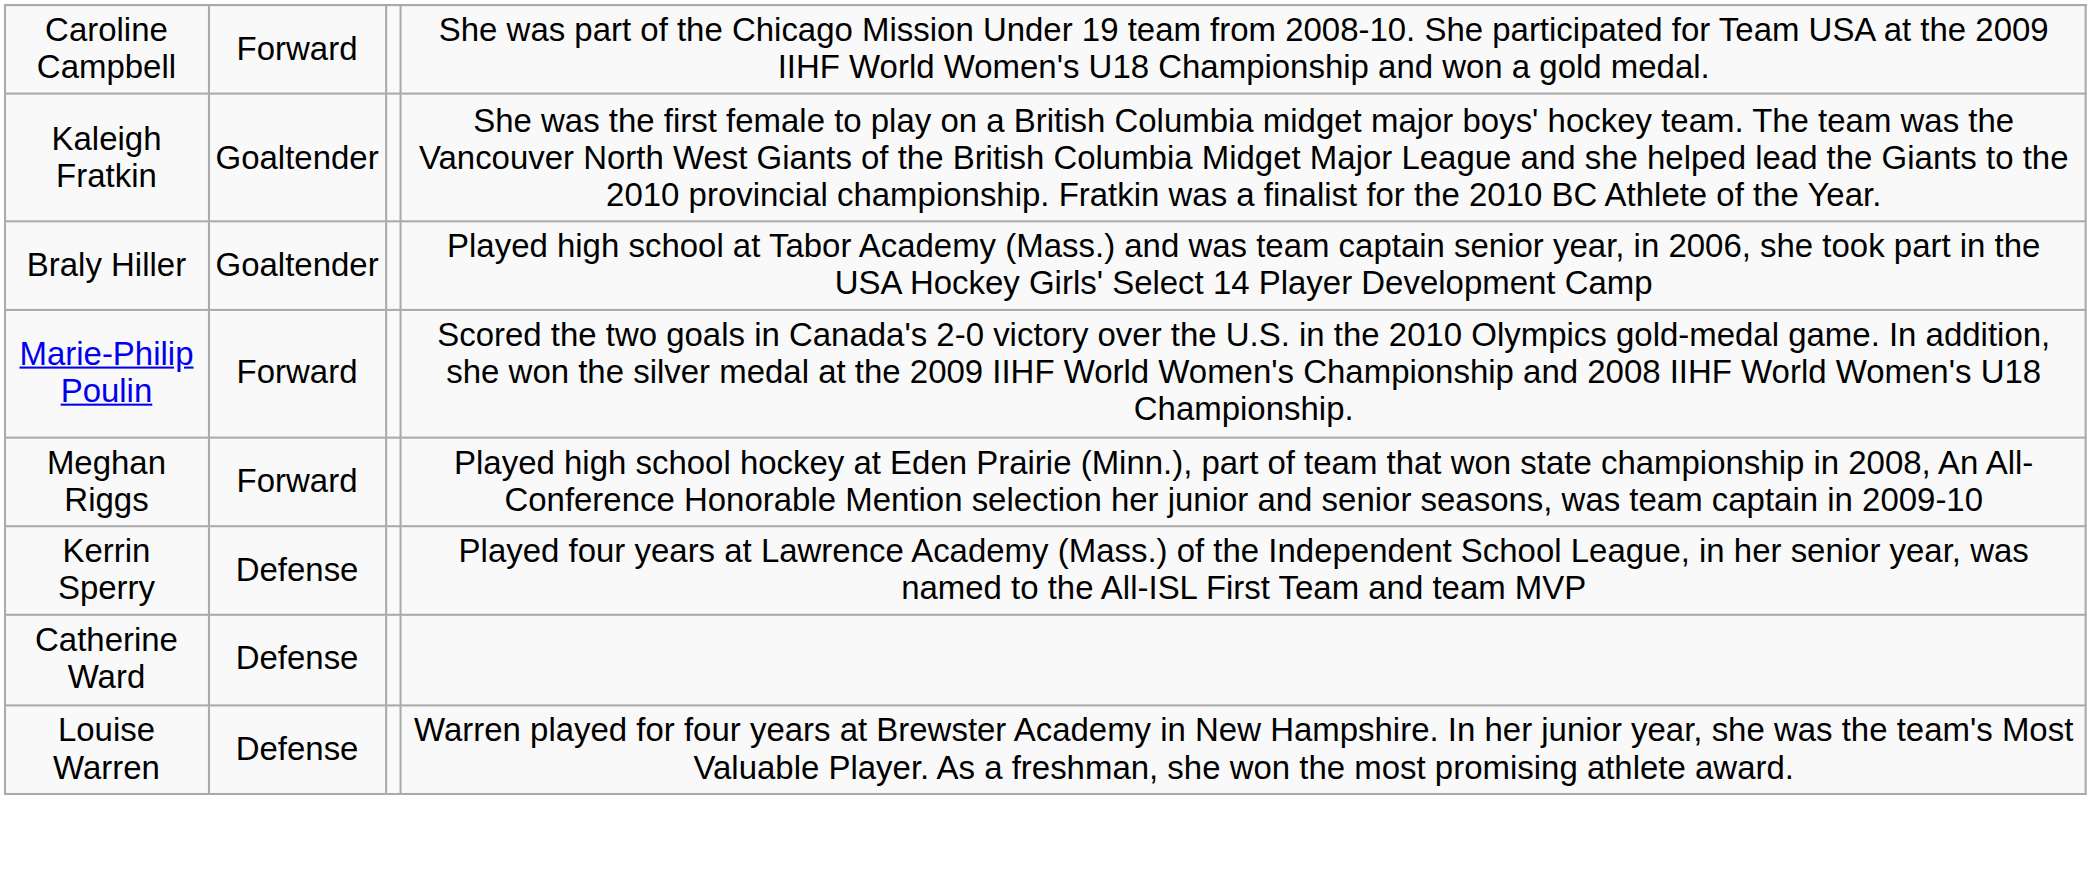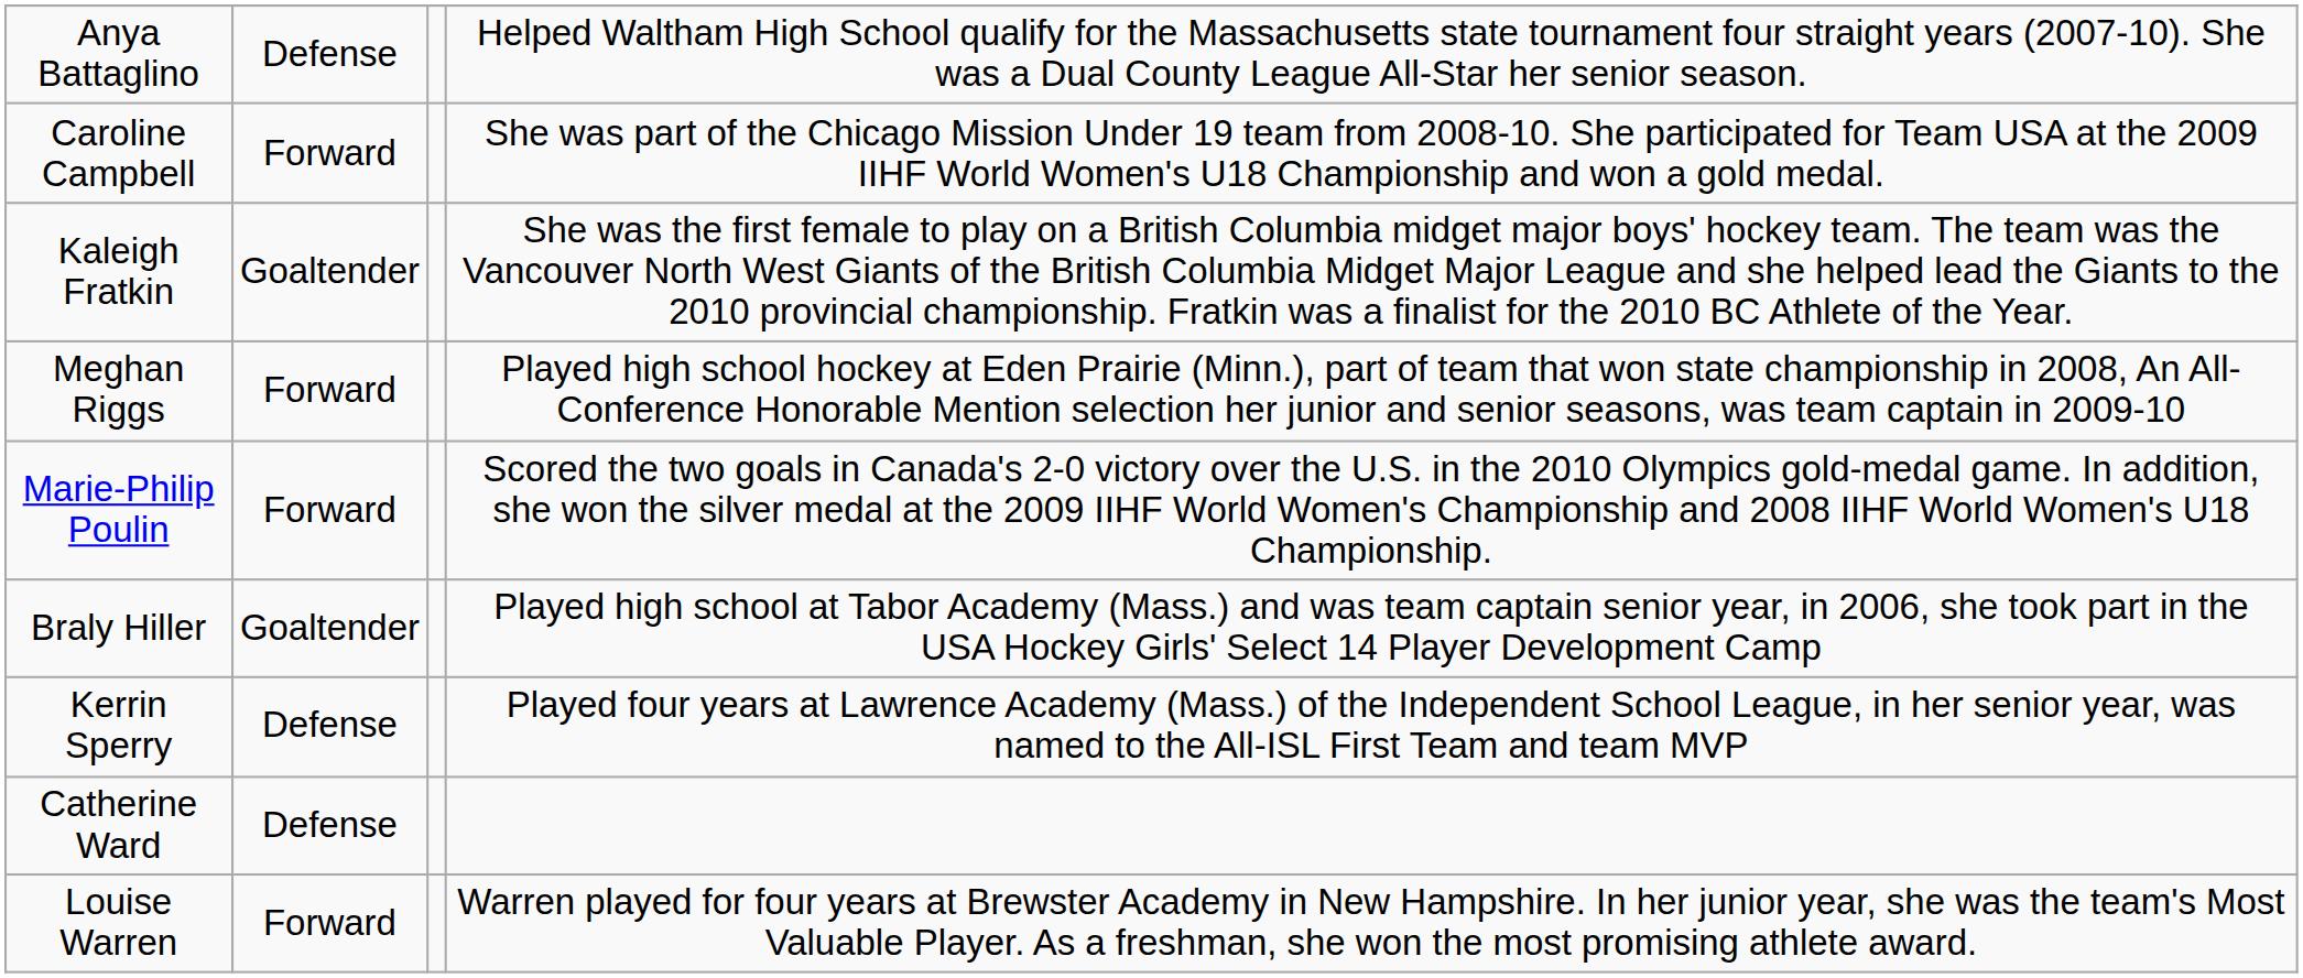 <table class="wikitable" width="80%">
 <tr align="center">
+</tr>
+<tr align="center" bgcolor="">
+<td>Anya Battaglino</td>
+<td>Defense</td>
+<td></td>
+<td>Helped Waltham High School qualify for the Massachusetts state tournament four straight years (2007-10). She was a Dual County League All-Star her senior season.</td>
 </tr>
 <tr align="center" bgcolor="">
 <td>Caroline Campbell</td>
 <td>Forward</td>
 <td></td>
 <td>She was part of the Chicago Mission Under 19 team from 2008-10. She participated for Team USA at the 2009 IIHF World Women's U18 Championship and won a gold medal.</td>
 </tr>
 <tr align="center" bgcolor="">
 <td>Kaleigh Fratkin</td>
 <td>Goaltender</td>
 <td></td>
 <td>She was the first female to play on a British Columbia midget major boys' hockey team. The team was the Vancouver North West Giants of the British Columbia Midget Major League and she helped lead the Giants to the 2010 provincial championship. Fratkin was a finalist for the 2010 BC Athlete of the Year.</td>
 </tr>
 <tr align="center" bgcolor="">
-<td>Braly Hiller</td>
-<td>Goaltender</td>
+<td>Meghan Riggs</td>
+<td>Forward</td>
 <td></td>
-<td>Played high school at Tabor Academy (Mass.) and was team captain senior year, in 2006, she took part in the USA Hockey Girls' Select 14 Player Development Camp</td>
+<td>Played high school hockey at Eden Prairie (Minn.), part of team that won state championship in 2008, An All-Conference Honorable Mention selection her junior and senior seasons, was team captain in 2009-10</td>
 </tr>
 <tr align="center" bgcolor="">
 <td><a href='#'>Marie-Philip Poulin</a></td>
 <td>Forward</td>
 <td></td>
 <td>Scored the two goals in Canada's 2-0 victory over the U.S. in the 2010 Olympics gold-medal game. In addition, she won the silver medal at the 2009 IIHF World Women's Championship and 2008 IIHF World Women's U18 Championship.</td>
 </tr>
 <tr align="center" bgcolor="">
-<td>Meghan Riggs</td>
-<td>Forward</td>
+<td>Braly Hiller</td>
+<td>Goaltender</td>
 <td></td>
-<td>Played high school hockey at Eden Prairie (Minn.), part of team that won state championship in 2008, An All-Conference Honorable Mention selection her junior and senior seasons, was team captain in 2009-10</td>
+<td>Played high school at Tabor Academy (Mass.) and was team captain senior year, in 2006, she took part in the USA Hockey Girls' Select 14 Player Development Camp</td>
 </tr>
 <tr align="center" bgcolor="">
 <td>Kerrin Sperry</td>
 <td>Defense</td>
 <td></td>
 <td>Played four years at Lawrence Academy (Mass.) of the Independent School League, in her senior year, was named to the All-ISL First Team and team MVP</td>
 </tr>
 <tr align="center" bgcolor="">
 <td>Catherine Ward</td>
 <td>Defense</td>
 <td></td>
 <td></td>
 </tr>
 <tr align="center" bgcolor="">
 <td>Louise Warren</td>
-<td>Defense</td>
+<td>Forward</td>
 <td></td>
 <td>Warren played for four years at Brewster Academy in New Hampshire. In her junior year, she was the team's Most Valuable Player. As a freshman, she won the most promising athlete award.</td>
 </tr>
 </table>
